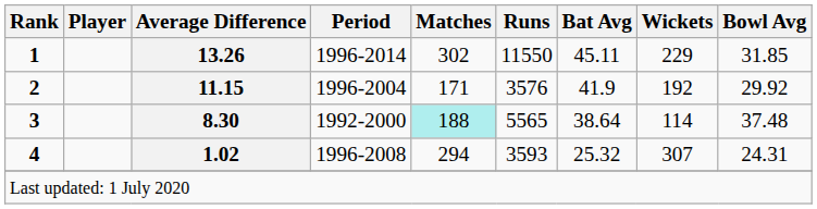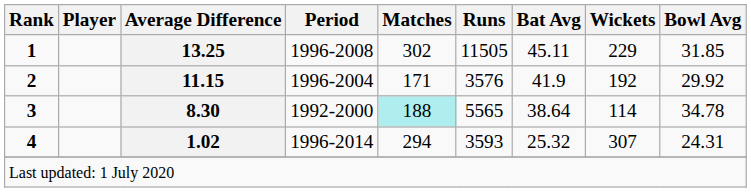 <table class="wikitable plainrowheaders sortable">
 <tr>
 <th scope=col>Rank</th>
 <th scope=col>Player</th>
 <th scope=col>Average Difference</th>
 <th scope=col>Period</th>
 <th scope=col>Matches</th>
 <th scope=col>Runs</th>
 <th scope=col>Bat Avg</th>
 <th scope=col>Wickets</th>
 <th scope=col>Bowl Avg</th>
 </tr>
 <tr>
 <td align=center><strong>1</strong></td>
 <td></td>
-<th scope=row style=text-align:center;>13.26</th>
-<td>1996-2014</td>
+<th scope=row style=text-align:center;>13.25</th>
+<td>1996-2008</td>
 <td align=center>302</td>
-<td align=center>11550</td>
+<td align=center>11505</td>
 <td align=center>45.11</td>
 <td align=center>229</td>
 <td align=center>31.85</td>
 </tr>
 <tr>
 <td align=center><strong>2</strong></td>
 <td></td>
 <th scope=row style=text-align:center;>11.15</th>
 <td>1996-2004</td>
 <td align=center>171</td>
 <td align=center>3576</td>
 <td align=center>41.9</td>
 <td align=center>192</td>
 <td align=center>29.92</td>
 </tr>
 <tr>
 <td align=center><strong>3</strong></td>
 <td></td>
 <th scope=row style=text-align:center;>8.30</th>
 <td>1992-2000</td>
 <td align=center style="background: paleturquoise;">188</td>
 <td align=center>5565</td>
 <td align=center>38.64</td>
 <td align=center>114</td>
-<td align=center>37.48</td>
+<td align=center>34.78</td>
 </tr>
 <tr>
 <td align=center><strong>4</strong></td>
 <td></td>
 <th scope=row style=text-align:center;>1.02</th>
-<td>1996-2008</td>
+<td>1996-2014</td>
 <td align=center>294</td>
 <td align=center>3593</td>
 <td align=center>25.32</td>
 <td align=center>307</td>
 <td align=center>24.31</td>
 </tr>
 <tr>
 </tr>
 <tr class=sortbottom>
 <td colspan=9><small>Last updated: 1 July 2020</small></td>
 </tr>
 </table>
